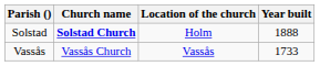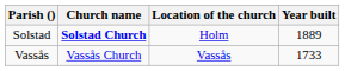 <table class="wikitable" style="text-align:center">
 <tr>
 <th>Parish ()</th>
 <th>Church name</th>
 <th>Location of the church</th>
 <th>Year built</th>
 </tr>
 <tr>
 <td>Solstad</td>
 <td><strong><a href='#'>Solstad Church</a></strong></td>
 <td><a href='#'>Holm</a></td>
-<td>1888</td>
+<td>1889</td>
 </tr>
 <tr>
 <td>Vassås</td>
 <td><a href='#'>Vassås Church</a></td>
 <td><a href='#'>Vassås</a></td>
 <td>1733</td>
 </tr>
 </table>
